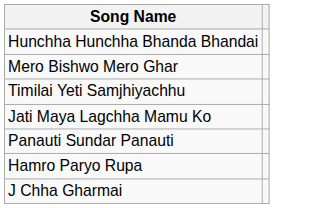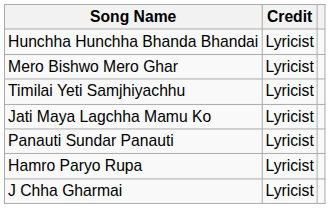 <table class="wikitable sortable">
 <tr>
 <th>Song Name</th>
+<th>Credit</th>
 <th></th>
 </tr>
 <tr>
 <td>Hunchha Hunchha Bhanda Bhandai</td>
+<td>Lyricist</td>
 <td></td>
 </tr>
 <tr>
 <td>Mero Bishwo Mero Ghar</td>
+<td>Lyricist</td>
 <td></td>
 </tr>
 <tr>
 <td>Timilai Yeti Samjhiyachhu</td>
+<td>Lyricist</td>
 <td></td>
 </tr>
 <tr>
 <td>Jati Maya Lagchha Mamu Ko</td>
+<td>Lyricist</td>
 <td></td>
 </tr>
 <tr>
 <td>Panauti Sundar Panauti</td>
+<td>Lyricist</td>
 <td></td>
 </tr>
 <tr>
 <td>Hamro Paryo Rupa</td>
+<td>Lyricist</td>
 <td></td>
 </tr>
 <tr>
 <td>J Chha Gharmai</td>
+<td>Lyricist</td>
 <td></td>
 </tr>
 </table>
